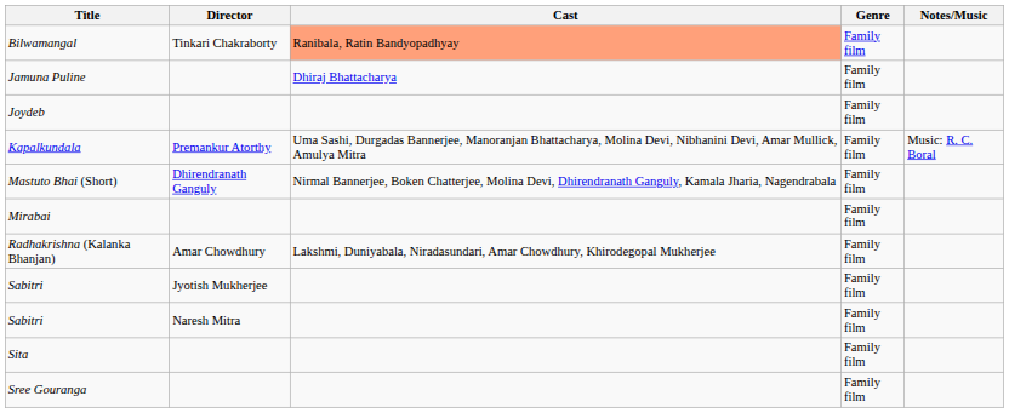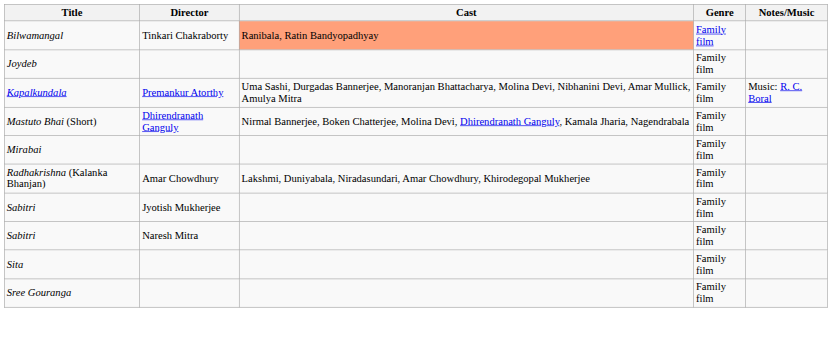 <table class="wikitable sortable" border="0">
 <tr>
 <th>Title</th>
 <th>Director</th>
 <th>Cast</th>
 <th>Genre</th>
 <th>Notes/Music</th>
 </tr>
 <tr>
 <td><em>Bilwamangal</em></td>
 <td>Tinkari Chakraborty</td>
 <td style="background: lightsalmon;">Ranibala, Ratin Bandyopadhyay</td>
 <td><a href='#'>Family film</a></td>
-<td></td>
-</tr>
-<tr>
-<td><em>Jamuna Puline</em></td>
-<td></td>
-<td><a href='#'>Dhiraj Bhattacharya</a></td>
-<td>Family film</td>
 <td></td>
 </tr>
 <tr>
 <td><em>Joydeb</em></td>
 <td></td>
 <td></td>
 <td>Family film</td>
 <td></td>
 </tr>
 <tr>
 <td><em><a href='#'>Kapalkundala</a></em></td>
 <td><a href='#'>Premankur Atorthy</a></td>
 <td>Uma Sashi, Durgadas Bannerjee, Manoranjan Bhattacharya, Molina Devi, Nibhanini Devi, Amar Mullick, Amulya Mitra</td>
 <td>Family film</td>
 <td>Music: <a href='#'>R. C. Boral</a></td>
 </tr>
 <tr>
 <td><em>Mastuto Bhai</em> (Short)</td>
 <td><a href='#'>Dhirendranath Ganguly</a></td>
 <td>Nirmal Bannerjee, Boken Chatterjee, Molina Devi, <a href='#'>Dhirendranath Ganguly</a>, Kamala Jharia, Nagendrabala</td>
 <td>Family film</td>
 <td></td>
 </tr>
 <tr>
 <td><em>Mirabai</em></td>
 <td></td>
 <td></td>
 <td>Family film</td>
 <td></td>
 </tr>
 <tr>
 <td><em>Radhakrishna</em> (Kalanka Bhanjan)</td>
 <td>Amar Chowdhury</td>
 <td>Lakshmi, Duniyabala, Niradasundari, Amar Chowdhury, Khirodegopal Mukherjee</td>
 <td>Family film</td>
 <td></td>
 </tr>
 <tr>
 <td><em>Sabitri</em></td>
 <td>Jyotish Mukherjee</td>
 <td></td>
 <td>Family film</td>
 <td></td>
 </tr>
 <tr>
 <td><em>Sabitri</em></td>
 <td>Naresh Mitra</td>
 <td></td>
 <td>Family film</td>
 <td></td>
 </tr>
 <tr>
 <td><em>Sita</em></td>
 <td></td>
 <td></td>
 <td>Family film</td>
 <td></td>
 </tr>
 <tr>
 <td><em>Sree Gouranga</em></td>
 <td></td>
 <td></td>
 <td>Family film</td>
 <td></td>
 </tr>
 </table>
